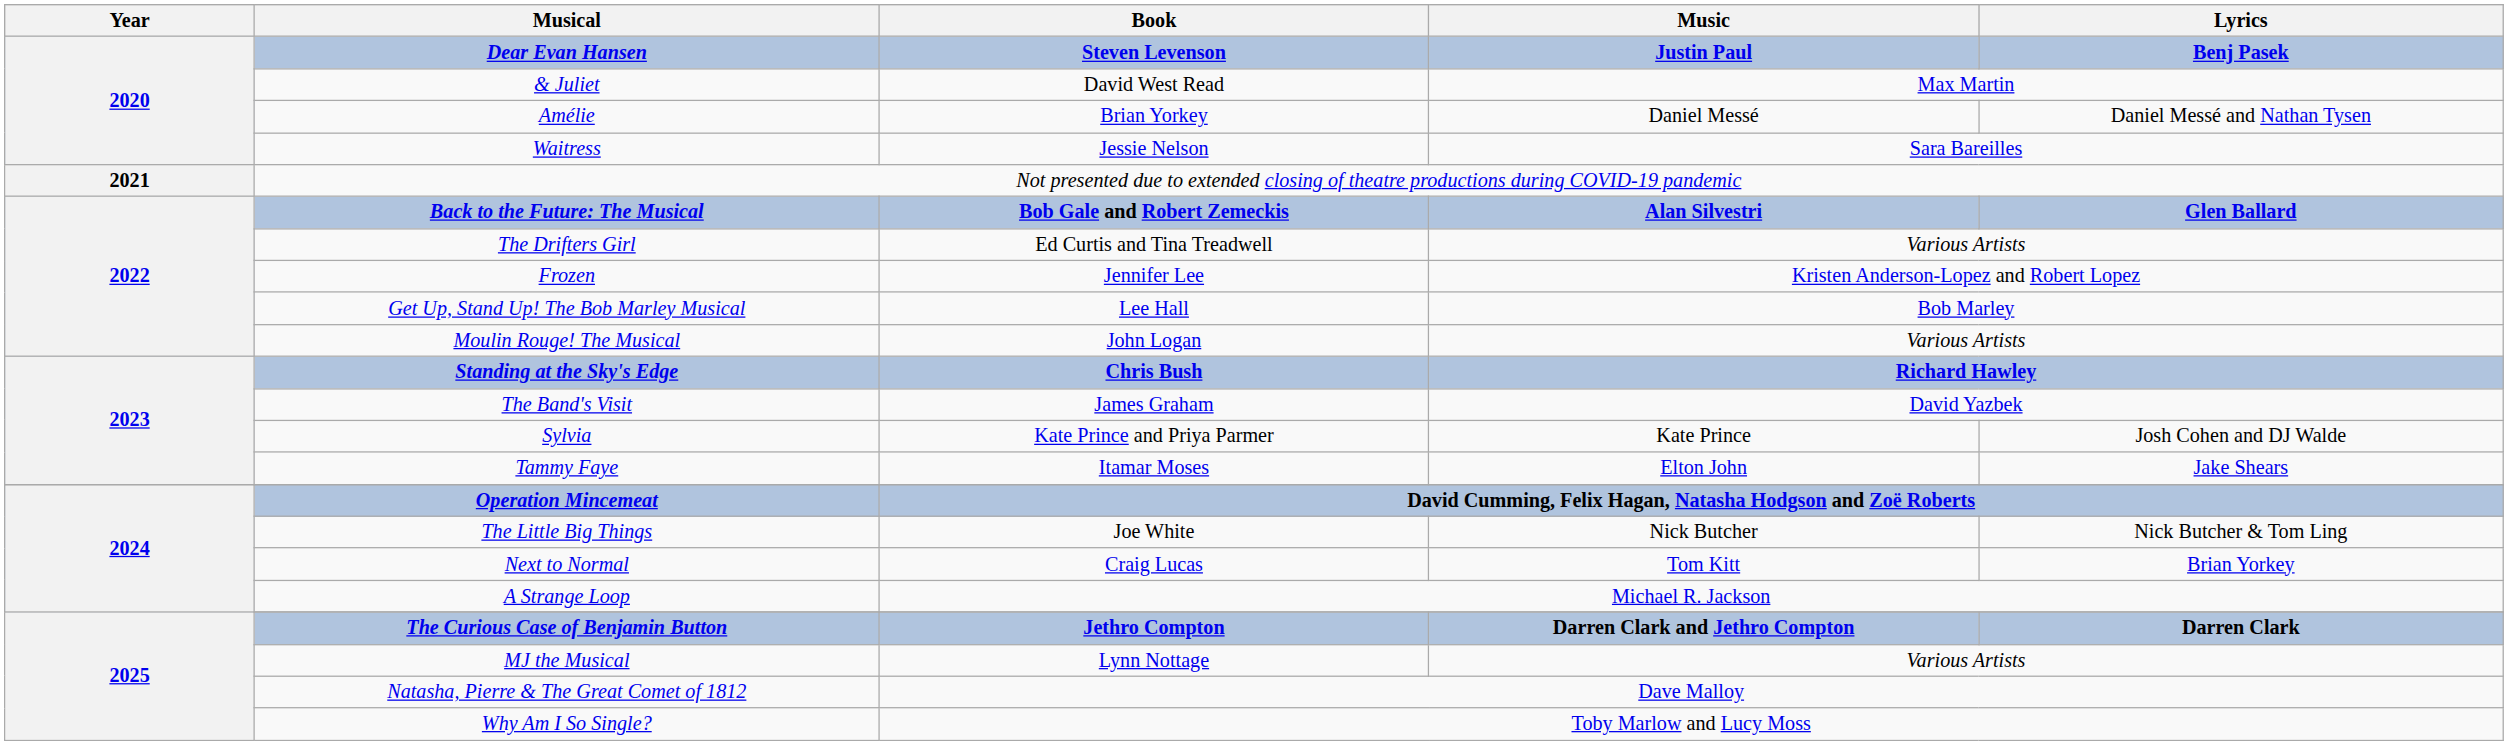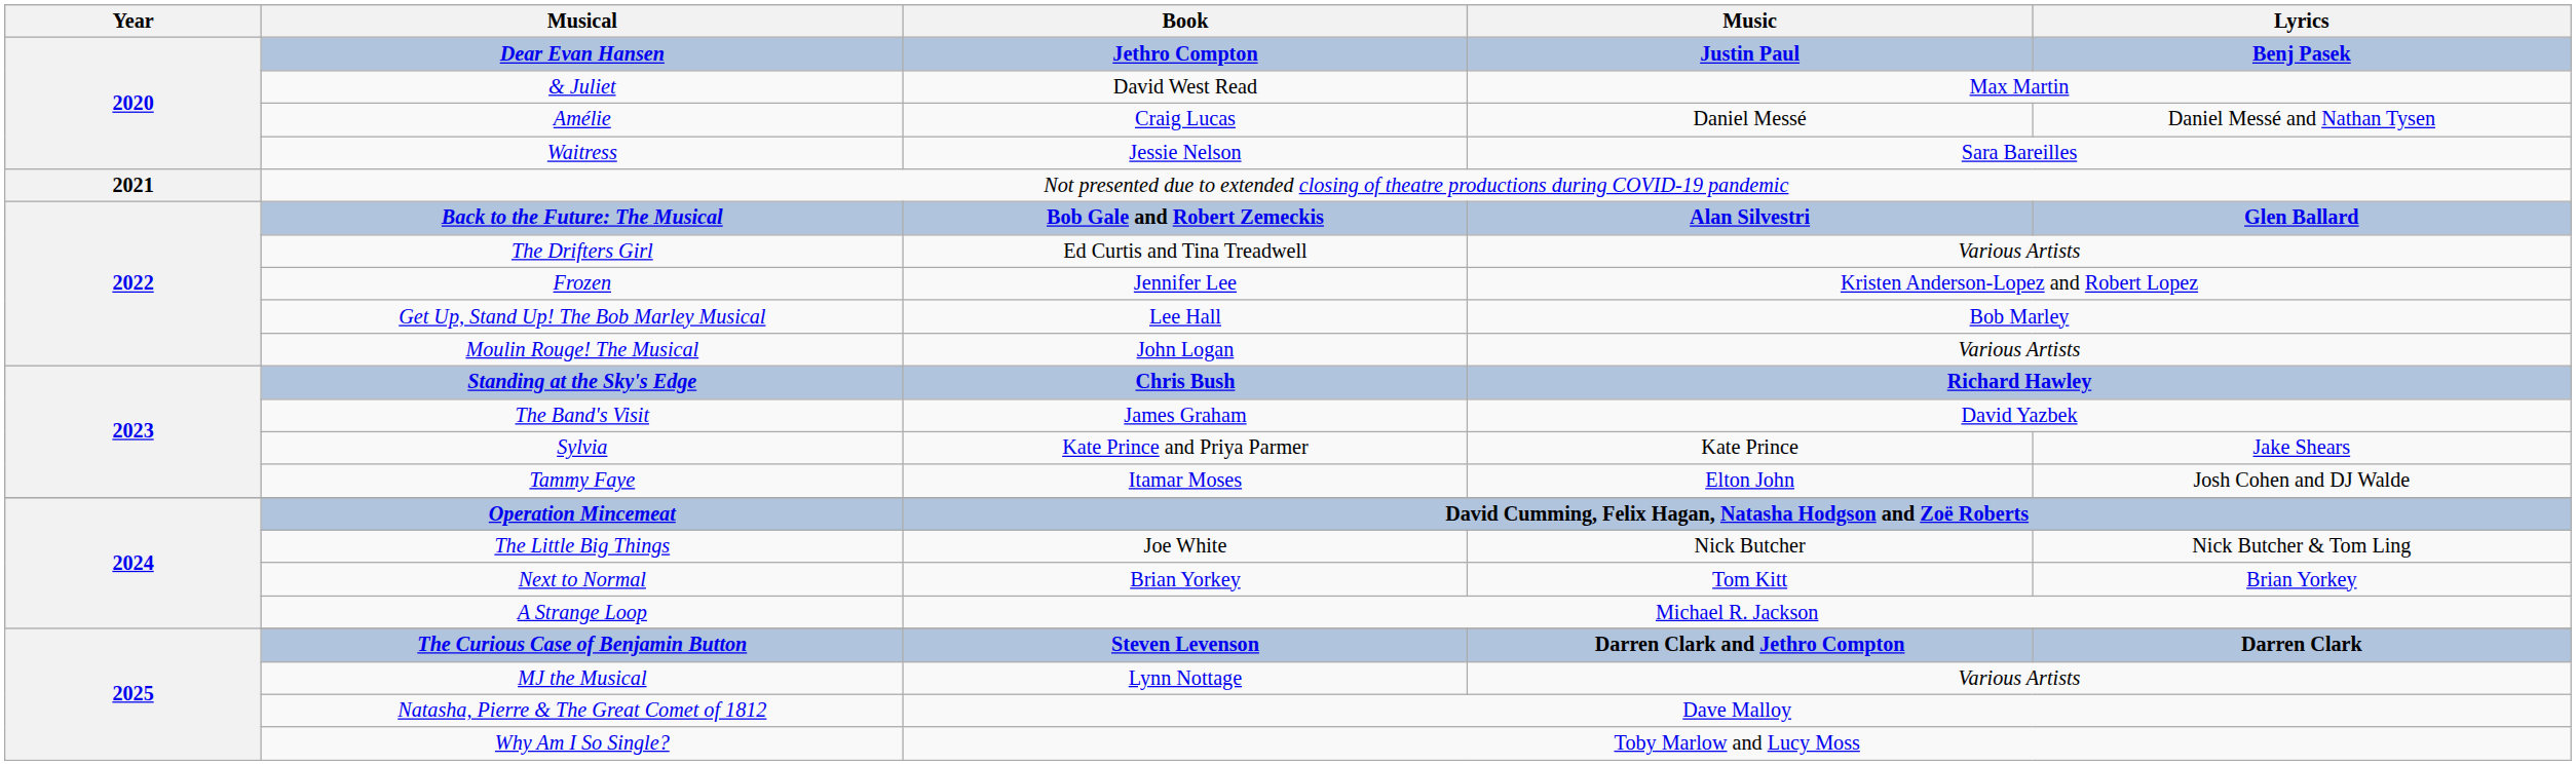 <table class="wikitable" style="width:100%; text-align:center;">
 <tr style="background:#bebebe;">
 <th style="width:10%;">Year</th>
 <th style="width:25%;">Musical</th>
 <th style="width:22%;">Book</th>
 <th style="width:22%;">Music</th>
 <th style="width:22%;">Lyrics</th>
 </tr>
 <tr style="background:#B0C4DE">
 <th rowspan="4"><a href='#'>2020</a></th>
 <td><strong><em><a href='#'>Dear Evan Hansen</a></em></strong></td>
-<td><strong><a href='#'>Steven Levenson</a></strong></td>
+<td><strong><a href='#'>Jethro Compton</a></strong></td>
 <td><strong><a href='#'>Justin Paul</a></strong></td>
 <td><strong><a href='#'>Benj Pasek</a></strong></td>
 </tr>
 <tr>
 <td><em><a href='#'>& Juliet</a></em></td>
 <td>David West Read</td>
 <td colspan="2"><a href='#'>Max Martin</a></td>
 </tr>
 <tr>
 <td><a href='#'><em>Amélie</em></a></td>
-<td><a href='#'>Brian Yorkey</a></td>
+<td><a href='#'>Craig Lucas</a></td>
 <td>Daniel Messé</td>
 <td>Daniel Messé and <a href='#'>Nathan Tysen</a></td>
 </tr>
 <tr>
 <td><a href='#'><em>Waitress</em></a></td>
 <td><a href='#'>Jessie Nelson</a></td>
 <td colspan="2"><a href='#'>Sara Bareilles</a></td>
 </tr>
 <tr>
 <th align="center">2021</th>
 <td colspan=4 align="center"><em>Not presented due to extended <a href='#'>closing of theatre productions during COVID-19 pandemic</a></em></td>
 </tr>
 <tr style="background:#B0C4DE">
 <th rowspan="5" align="center"><a href='#'>2022</a></th>
 <td><strong><em><a href='#'>Back to the Future: The Musical</a></em></strong></td>
 <td><strong><a href='#'>Bob Gale</a> and <a href='#'>Robert Zemeckis</a></strong></td>
 <td><strong><a href='#'>Alan Silvestri</a></strong></td>
 <td><strong><a href='#'>Glen Ballard</a></strong></td>
 </tr>
 <tr>
 <td><em><a href='#'>The Drifters Girl</a></em></td>
 <td>Ed Curtis and Tina Treadwell</td>
 <td colspan="2"><em>Various Artists</em></td>
 </tr>
 <tr>
 <td><em><a href='#'>Frozen</a></em></td>
 <td><a href='#'>Jennifer Lee</a></td>
 <td colspan="2"><a href='#'>Kristen Anderson-Lopez</a> and <a href='#'>Robert Lopez</a></td>
 </tr>
 <tr>
 <td><em><a href='#'>Get Up, Stand Up! The Bob Marley Musical</a></em></td>
 <td><a href='#'>Lee Hall</a></td>
 <td colspan="2"><a href='#'>Bob Marley</a></td>
 </tr>
 <tr>
 <td><a href='#'><em>Moulin Rouge! The Musical</em></a></td>
 <td><a href='#'>John Logan</a></td>
 <td colspan="2"><em>Various Artists</em></td>
 </tr>
 <tr style="background:#B0C4DE">
 <th rowspan="4"><a href='#'>2023</a></th>
 <td><strong><em><a href='#'>Standing at the Sky's Edge</a></em></strong></td>
 <td><strong><a href='#'>Chris Bush</a></strong></td>
 <td colspan="2"><strong><a href='#'>Richard Hawley</a></strong></td>
 </tr>
 <tr>
 <td><em><a href='#'>The Band's Visit</a></em></td>
 <td><a href='#'>James Graham</a></td>
 <td colspan="2"><a href='#'>David Yazbek</a></td>
 </tr>
 <tr>
 <td><em><a href='#'>Sylvia</a></em></td>
 <td><a href='#'>Kate Prince</a> and Priya Parmer</td>
 <td>Kate Prince</td>
-<td>Josh Cohen and DJ Walde</td>
+<td><a href='#'>Jake Shears</a></td>
 </tr>
 <tr>
 <td><em><a href='#'>Tammy Faye</a></em></td>
 <td><a href='#'>Itamar Moses</a></td>
 <td><a href='#'>Elton John</a></td>
-<td><a href='#'>Jake Shears</a></td>
+<td>Josh Cohen and DJ Walde</td>
 </tr>
 <tr>
 </tr>
 <tr style="background:#B0C4DE">
 <th rowspan="4"><a href='#'>2024</a></th>
 <td><strong><em><a href='#'>Operation Mincemeat</a></em></strong></td>
 <td colspan="3"><strong>David Cumming, Felix Hagan, <a href='#'>Natasha Hodgson</a> and <a href='#'>Zoë Roberts</a></strong></td>
 </tr>
 <tr>
 <td><em><a href='#'>The Little Big Things</a></em></td>
 <td>Joe White</td>
 <td>Nick Butcher</td>
 <td>Nick Butcher & Tom Ling</td>
 </tr>
 <tr>
 <td><em><a href='#'>Next to Normal</a></em></td>
-<td><a href='#'>Craig Lucas</a></td>
+<td><a href='#'>Brian Yorkey</a></td>
 <td><a href='#'>Tom Kitt</a></td>
 <td><a href='#'>Brian Yorkey</a></td>
 </tr>
 <tr>
 <td><em><a href='#'>A Strange Loop</a></em></td>
 <td colspan="3"><a href='#'>Michael R. Jackson</a></td>
 </tr>
 <tr>
 <th rowspan="5"><a href='#'>2025</a></th>
 </tr>
 <tr style="background:#B0C4DE">
 <td><strong><em><a href='#'><em>The Curious Case of Benjamin Button</em></a></em></strong></td>
-<td><strong><a href='#'>Jethro Compton</a></strong></td>
+<td><strong><a href='#'>Steven Levenson</a></strong></td>
 <td><strong>Darren Clark and <a href='#'>Jethro Compton</a></strong></td>
 <td><strong>Darren Clark</strong></td>
 </tr>
 <tr>
 <td><a href='#'><em>MJ the Musical</em></a></td>
 <td><a href='#'>Lynn Nottage</a></td>
 <td colspan="2"><em>Various Artists</em></td>
 </tr>
 <tr>
 <td><a href='#'><em>Natasha, Pierre & The Great Comet of 1812</em></a></td>
 <td colspan="3"><a href='#'>Dave Malloy</a></td>
 </tr>
 <tr>
 <td><em><a href='#'>Why Am I So Single?</a></em></td>
 <td colspan="3"><a href='#'>Toby Marlow</a> and <a href='#'>Lucy Moss</a></td>
 </tr>
 </table>
